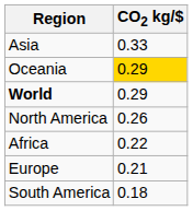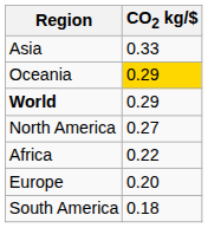 <table class="wikitable sortable">
 <tr>
 <th>Region</th>
 <th>CO<sub>2</sub> kg/$</th>
 </tr>
 <tr>
 <td>Asia</td>
 <td>0.33</td>
 </tr>
 <tr>
 <td>Oceania</td>
 <td style="background: gold;">0.29</td>
 </tr>
 <tr>
 <td><strong>World</strong></td>
 <td>0.29</td>
 </tr>
 <tr>
 <td>North America</td>
-<td>0.26</td>
+<td>0.27</td>
 </tr>
 <tr>
 <td>Africa</td>
 <td>0.22</td>
 </tr>
 <tr>
 <td>Europe</td>
-<td>0.21</td>
+<td>0.20</td>
 </tr>
 <tr>
 <td>South America</td>
 <td>0.18</td>
 </tr>
 </table>
